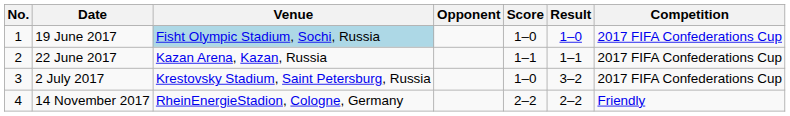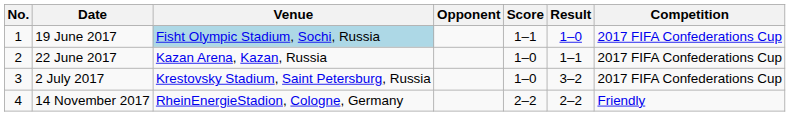 <table class="wikitable sortable">
 <tr>
 <th scope="col">No.</th>
 <th scope="col">Date</th>
 <th scope="col">Venue</th>
 <th scope="col">Opponent</th>
 <th scope="col">Score</th>
 <th scope="col">Result</th>
 <th scope="col">Competition</th>
 </tr>
 <tr>
 <td style="text-align:center">1</td>
 <td>19 June 2017</td>
 <td style="background: lightblue;"><a href='#'>Fisht Olympic Stadium</a>, <a href='#'>Sochi</a>, Russia</td>
 <td></td>
-<td style="text-align:center">1–0</td>
+<td style="text-align:center">1–1</td>
 <td style="text-align:center"><a href='#'>1–0</a></td>
 <td><a href='#'>2017 FIFA Confederations Cup</a></td>
 </tr>
 <tr>
 <td style="text-align:center">2</td>
 <td>22 June 2017</td>
 <td><a href='#'>Kazan Arena</a>, <a href='#'>Kazan</a>, Russia</td>
 <td></td>
-<td style="text-align:center">1–1</td>
+<td style="text-align:center">1–0</td>
 <td style="text-align:center">1–1</td>
 <td>2017 FIFA Confederations Cup</td>
 </tr>
 <tr>
 <td style="text-align:center">3</td>
 <td>2 July 2017</td>
 <td><a href='#'>Krestovsky Stadium</a>, <a href='#'>Saint Petersburg</a>, Russia</td>
 <td></td>
 <td style="text-align:center">1–0</td>
 <td style="text-align:center">3–2</td>
 <td>2017 FIFA Confederations Cup</td>
 </tr>
 <tr>
 <td style="text-align:center">4</td>
 <td>14 November 2017</td>
 <td><a href='#'>RheinEnergieStadion</a>, <a href='#'>Cologne</a>, Germany</td>
 <td></td>
 <td style="text-align:center">2–2</td>
 <td style="text-align:center">2–2</td>
 <td><a href='#'>Friendly</a></td>
 </tr>
 </table>
